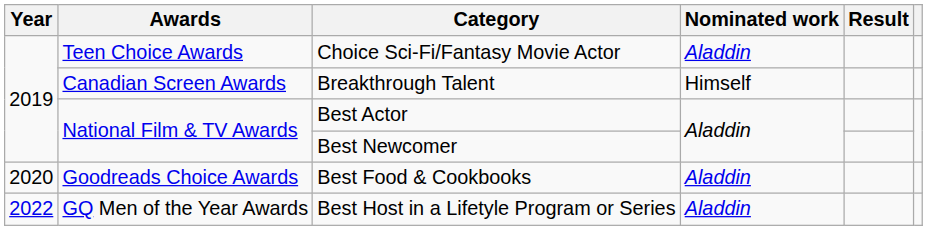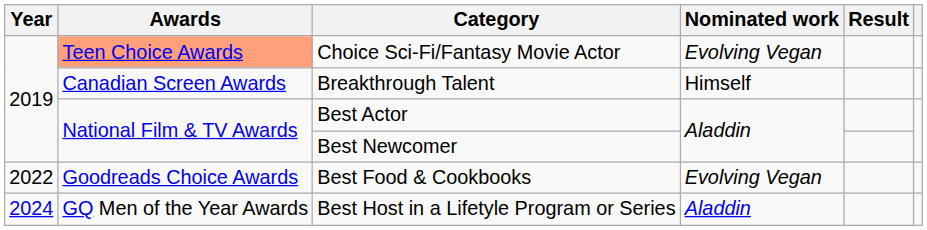 <table class="wikitable sortable plainrowheaders">
 <tr>
 <th>Year</th>
 <th>Awards</th>
 <th>Category</th>
 <th>Nominated work</th>
 <th>Result</th>
 <th></th>
 </tr>
 <tr>
 <td rowspan="4">2019</td>
-<td><a href='#'>Teen Choice Awards</a></td>
+<td style="background: lightsalmon;"><a href='#'>Teen Choice Awards</a></td>
 <td>Choice Sci-Fi/Fantasy Movie Actor</td>
-<td><em><a href='#'>Aladdin</a></em></td>
+<td><em>Evolving Vegan</em></td>
 <td></td>
 <td style="text-align:center;"></td>
 </tr>
 <tr>
 <td><a href='#'>Canadian Screen Awards</a></td>
 <td>Breakthrough Talent</td>
 <td>Himself</td>
 <td></td>
 <td style="text-align:center;"></td>
 </tr>
 <tr>
 <td rowspan="2"><a href='#'>National Film & TV Awards</a></td>
 <td>Best Actor</td>
 <td rowspan="2"><em>Aladdin</em></td>
 <td></td>
 <td rowspan="2" style="text-align:center;"></td>
 </tr>
 <tr>
 <td>Best Newcomer</td>
 <td></td>
 </tr>
 <tr>
-<td>2020</td>
+<td>2022</td>
 <td><a href='#'>Goodreads Choice Awards</a></td>
 <td>Best Food & Cookbooks</td>
-<td><em><a href='#'>Aladdin</a></em></td>
+<td><em>Evolving Vegan</em></td>
 <td></td>
 <td style="text-align:center;"></td>
 </tr>
 <tr>
-<td><a href='#'>2022</a></td>
+<td><a href='#'>2024</a></td>
 <td><a href='#'>GQ</a> Men of the Year Awards</td>
 <td>Best Host in a Lifetyle Program or Series</td>
 <td><em><a href='#'>Aladdin</a></em></td>
 <td></td>
 <td style="text-align:center;"></td>
 </tr>
 </table>
